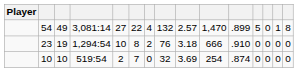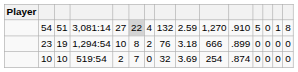 <table class="wikitable sortable" style="text-align:center;">
 <tr>
 <th>Player</th>
 <th></th>
 <th></th>
 <th></th>
 <th></th>
 <th></th>
 <th></th>
 <th></th>
 <th></th>
 <th></th>
 <th></th>
 <th></th>
 <th></th>
 <th></th>
 <th></th>
 </tr>
 <tr>
 <td></td>
 <td>54</td>
-<td>49</td>
+<td>51</td>
 <td>3,081:14</td>
 <td>27</td>
-<td>22</td>
+<td style="background: lightgrey;">22</td>
 <td>4</td>
 <td>132</td>
-<td>2.57</td>
-<td>1,470</td>
-<td>.899</td>
+<td>2.59</td>
+<td>1,270</td>
+<td>.910</td>
 <td>5</td>
 <td>0</td>
 <td>1</td>
 <td>8</td>
 </tr>
 <tr>
 <td></td>
 <td>23</td>
 <td>19</td>
 <td>1,294:54</td>
 <td>10</td>
 <td>8</td>
 <td>2</td>
 <td>76</td>
 <td>3.18</td>
 <td>666</td>
-<td>.910</td>
+<td>.899</td>
 <td>0</td>
 <td>0</td>
 <td>0</td>
 <td>0</td>
 </tr>
 <tr>
 <td></td>
 <td>10</td>
 <td>10</td>
 <td>519:54</td>
 <td>2</td>
 <td>7</td>
 <td>0</td>
 <td>32</td>
 <td>3.69</td>
 <td>254</td>
 <td>.874</td>
 <td>0</td>
 <td>0</td>
 <td>0</td>
 <td>0</td>
 </tr>
 </table>
